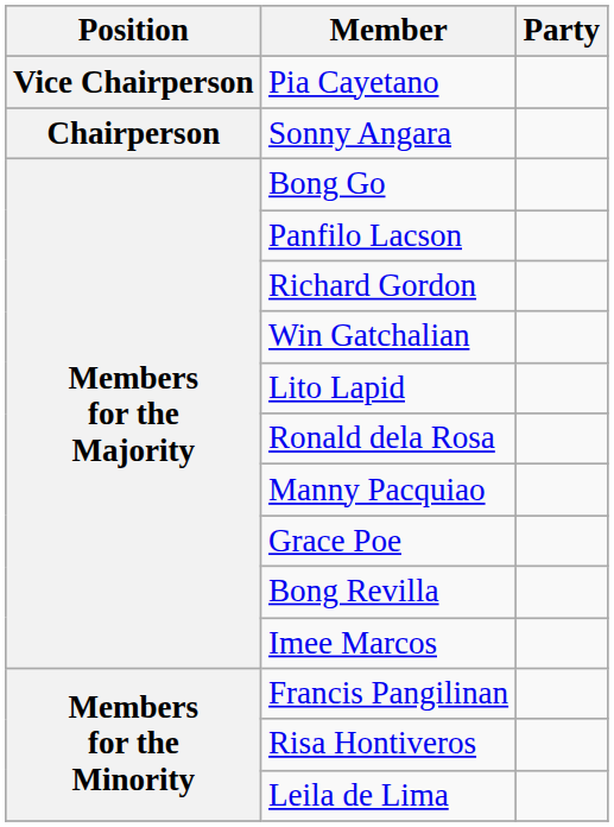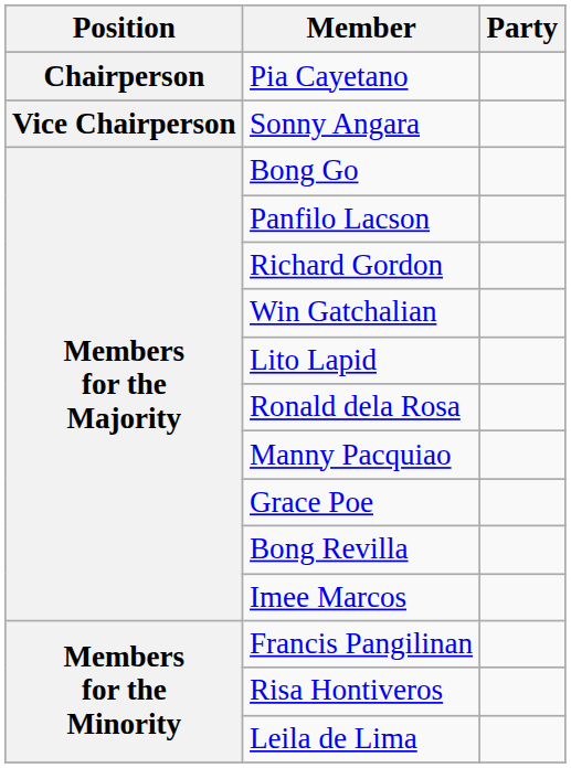 <table class="wikitable">
 <tr>
 <th>Position</th>
 <th>Member</th>
 <th colspan="2">Party</th>
 </tr>
 <tr>
-<th><strong>Vice Chairperson</strong></th>
+<th><strong>Chairperson</strong></th>
 <td><a href='#'>Pia Cayetano</a></td>
 <td></td>
 </tr>
 <tr>
-<th><strong>Chairperson</strong></th>
+<th><strong>Vice Chairperson</strong></th>
 <td><a href='#'>Sonny Angara</a></td>
 <td></td>
 </tr>
 <tr>
 <th rowspan="10"><strong>Members</strong><br><strong>for the</strong><br><strong>Majority</strong></th>
 <td><a href='#'>Bong Go</a></td>
 <td></td>
 </tr>
 <tr>
 <td><a href='#'>Panfilo Lacson</a></td>
 <td></td>
 </tr>
 <tr>
 <td><a href='#'>Richard Gordon</a></td>
 <td></td>
 </tr>
 <tr>
 <td><a href='#'>Win Gatchalian</a></td>
 <td></td>
 </tr>
 <tr>
 <td><a href='#'>Lito Lapid</a></td>
 <td></td>
 </tr>
 <tr>
 <td><a href='#'>Ronald dela Rosa</a></td>
 <td></td>
 </tr>
 <tr>
 <td><a href='#'>Manny Pacquiao</a></td>
 <td></td>
 </tr>
 <tr>
 <td><a href='#'>Grace Poe</a></td>
 <td></td>
 </tr>
 <tr>
 <td><a href='#'>Bong Revilla</a></td>
 <td></td>
 </tr>
 <tr>
 <td><a href='#'>Imee Marcos</a></td>
 <td></td>
 </tr>
 <tr>
 <th rowspan=3><strong>Members</strong><br><strong>for the</strong><br><strong>Minority</strong></th>
 <td><a href='#'>Francis Pangilinan</a></td>
 <td></td>
 </tr>
 <tr>
 <td><a href='#'>Risa Hontiveros</a></td>
 <td></td>
 </tr>
 <tr>
 <td><a href='#'>Leila de Lima</a></td>
 <td></td>
 </tr>
 </table>
